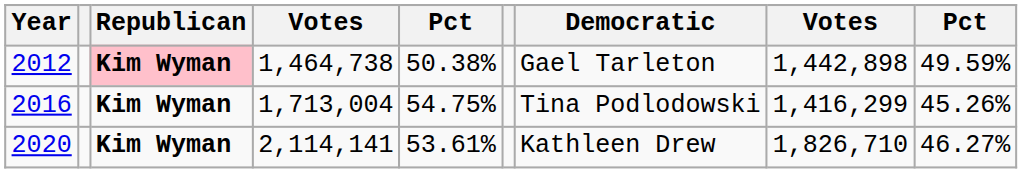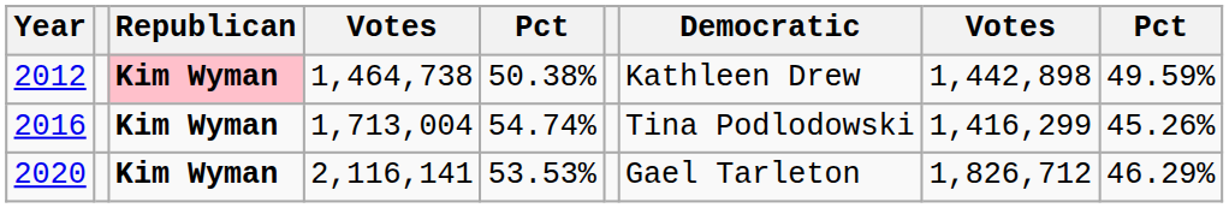 <table class="wikitable" style="margin:0.5em ; font-size:95%">
 <tr>
 <th>Year</th>
 <th></th>
 <th>Republican</th>
 <th>Votes</th>
 <th>Pct</th>
 <th></th>
 <th>Democratic</th>
 <th>Votes</th>
 <th>Pct</th>
 </tr>
 <tr>
 <td><a href='#'>2012</a></td>
 <td></td>
 <td style="background: pink;"><strong>Kim Wyman</strong></td>
 <td>1,464,738</td>
 <td>50.38%</td>
 <td></td>
-<td>Gael Tarleton</td>
+<td>Kathleen Drew</td>
 <td>1,442,898</td>
 <td>49.59%</td>
 </tr>
 <tr>
 <td><a href='#'>2016</a></td>
 <td></td>
 <td><strong>Kim Wyman</strong></td>
 <td>1,713,004</td>
-<td>54.75%</td>
+<td>54.74%</td>
 <td></td>
 <td>Tina Podlodowski</td>
 <td>1,416,299</td>
 <td>45.26%</td>
 </tr>
 <tr>
 <td><a href='#'>2020</a></td>
 <td></td>
 <td><strong>Kim Wyman</strong></td>
-<td>2,114,141</td>
-<td>53.61%</td>
+<td>2,116,141</td>
+<td>53.53%</td>
 <td></td>
-<td>Kathleen Drew</td>
-<td>1,826,710</td>
-<td>46.27%</td>
+<td>Gael Tarleton</td>
+<td>1,826,712</td>
+<td>46.29%</td>
 </tr>
 </table>
